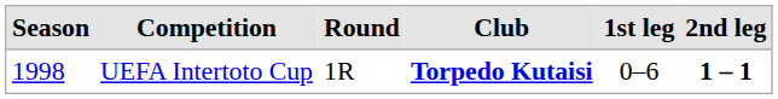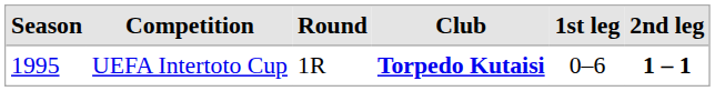 <table cellspacing="0" cellpadding="3" style="border:1px solid #AAAAAA;font-size:90%">
 <tr bgcolor="#E4E4E4">
 <th style="border-bottom:1px solid #AAAAAA">Season</th>
 <th style="border-bottom:1px solid #AAAAAA">Competition</th>
 <th style="border-bottom:1px solid #AAAAAA">Round</th>
 <th style="border-bottom:1px solid #AAAAAA">Club</th>
 <th style="border-bottom:1px solid #AAAAAA" align="center">1st leg</th>
 <th style="border-bottom:1px solid #AAAAAA" align="center">2nd leg</th>
 </tr>
 <tr style="background:#FFFFFF;">
-<td><a href='#'>1998</a></td>
+<td><a href='#'>1995</a></td>
 <td><a href='#'>UEFA Intertoto Cup</a></td>
 <td>1R</td>
 <td><strong> <a href='#'>Torpedo Kutaisi</a></strong></td>
 <td align="center">0–6</td>
 <td align="center"><strong>1 – 1</strong></td>
 </tr>
 </table>
